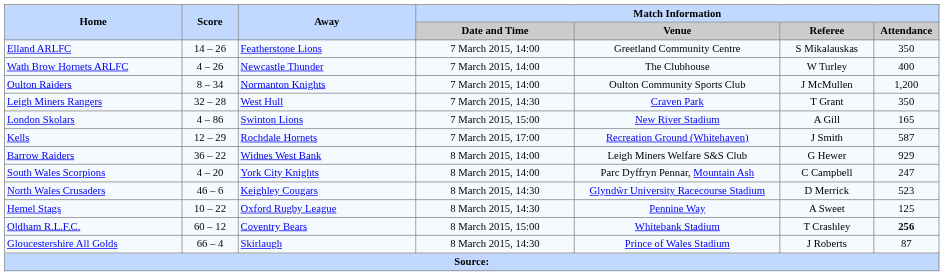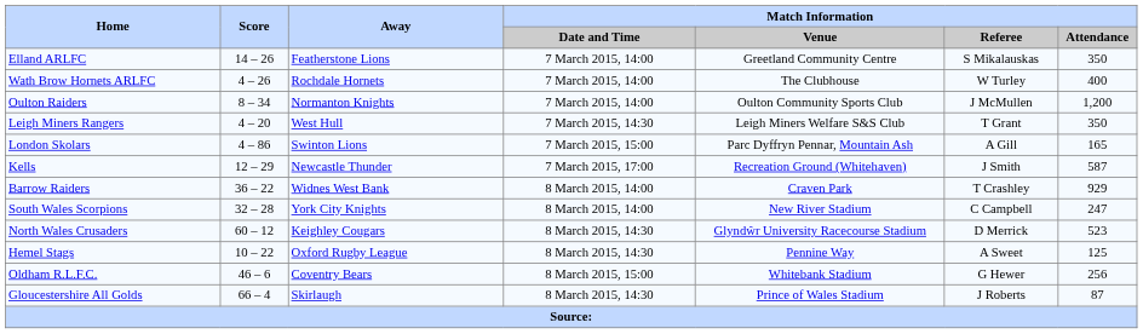 <table border=1 style="border-collapse:collapse; font-size:90%; text-align:center;" cellpadding=3 cellspacing=0 width=100%>
 <tr bgcolor=#C1D8FF>
 <th rowspan=2 width=19%>Home</th>
 <th rowspan=2 width=6%>Score</th>
 <th rowspan=2 width=19%>Away</th>
 <th colspan=6>Match Information</th>
 </tr>
 <tr bgcolor=#CCCCCC>
 <th width=17%>Date and Time</th>
 <th width=22%>Venue</th>
 <th width=10%>Referee</th>
 <th width=7%>Attendance</th>
 </tr>
 <tr bgcolor=#F5FAFF>
 <td align=left><a href='#'>Elland ARLFC</a></td>
 <td>14 – 26</td>
 <td align=left><a href='#'>Featherstone Lions</a></td>
 <td>7 March 2015, 14:00</td>
 <td>Greetland Community Centre</td>
 <td>S Mikalauskas</td>
 <td>350</td>
 </tr>
 <tr bgcolor=#F5FAFF>
 <td align=left><a href='#'>Wath Brow Hornets ARLFC</a></td>
 <td>4 – 26</td>
-<td align=left> <a href='#'>Newcastle Thunder</a></td>
+<td align=left> <a href='#'>Rochdale Hornets</a></td>
 <td>7 March 2015, 14:00</td>
 <td>The Clubhouse</td>
 <td>W Turley</td>
 <td>400</td>
 </tr>
 <tr bgcolor=#F5FAFF>
 <td align=left><a href='#'>Oulton Raiders</a></td>
 <td>8 – 34</td>
 <td align=left><a href='#'>Normanton Knights</a></td>
 <td>7 March 2015, 14:00</td>
 <td>Oulton Community Sports Club</td>
 <td>J McMullen</td>
 <td>1,200</td>
 </tr>
 <tr bgcolor=#F5FAFF>
 <td align=left><a href='#'>Leigh Miners Rangers</a></td>
-<td>32 – 28</td>
+<td>4 – 20</td>
 <td align=left><a href='#'>West Hull</a></td>
 <td>7 March 2015, 14:30</td>
-<td><a href='#'>Craven Park</a></td>
+<td>Leigh Miners Welfare S&S Club</td>
 <td>T Grant</td>
 <td>350</td>
 </tr>
 <tr bgcolor=#F5FAFF>
 <td align=left> <a href='#'>London Skolars</a></td>
 <td>4 – 86</td>
 <td align=left> <a href='#'>Swinton Lions</a></td>
 <td>7 March 2015, 15:00</td>
-<td><a href='#'>New River Stadium</a></td>
+<td>Parc Dyffryn Pennar, <a href='#'>Mountain Ash</a></td>
 <td>A Gill</td>
 <td>165</td>
 </tr>
 <tr bgcolor=#F5FAFF>
 <td align=left><a href='#'>Kells</a></td>
 <td>12 – 29</td>
-<td align=left> <a href='#'>Rochdale Hornets</a></td>
+<td align=left> <a href='#'>Newcastle Thunder</a></td>
 <td>7 March 2015, 17:00</td>
 <td><a href='#'>Recreation Ground (Whitehaven)</a></td>
 <td>J Smith</td>
 <td>587</td>
 </tr>
 <tr bgcolor=#F5FAFF>
 <td align=left> <a href='#'>Barrow Raiders</a></td>
 <td>36 – 22</td>
 <td align=left><a href='#'>Widnes West Bank</a></td>
 <td>8 March 2015, 14:00</td>
-<td>Leigh Miners Welfare S&S Club</td>
-<td>G Hewer</td>
+<td><a href='#'>Craven Park</a></td>
+<td>T Crashley</td>
 <td>929</td>
 </tr>
 <tr bgcolor=#F5FAFF>
 <td align=left> <a href='#'>South Wales Scorpions</a></td>
-<td>4 – 20</td>
+<td>32 – 28</td>
 <td align=left> <a href='#'>York City Knights</a></td>
 <td>8 March 2015, 14:00</td>
-<td>Parc Dyffryn Pennar, <a href='#'>Mountain Ash</a></td>
+<td><a href='#'>New River Stadium</a></td>
 <td>C Campbell</td>
 <td>247</td>
 </tr>
 <tr bgcolor=#F5FAFF>
 <td align=left> <a href='#'>North Wales Crusaders</a></td>
-<td>46 – 6</td>
+<td>60 – 12</td>
 <td align=left> <a href='#'>Keighley Cougars</a></td>
 <td>8 March 2015, 14:30</td>
 <td><a href='#'>Glyndŵr University Racecourse Stadium</a></td>
 <td>D Merrick</td>
 <td>523</td>
 </tr>
 <tr bgcolor=#F5FAFF>
 <td align=left> <a href='#'>Hemel Stags</a></td>
 <td>10 – 22</td>
 <td align=left> <a href='#'>Oxford Rugby League</a></td>
 <td>8 March 2015, 14:30</td>
 <td><a href='#'>Pennine Way</a></td>
 <td>A Sweet</td>
 <td>125</td>
 </tr>
 <tr bgcolor=#F5FAFF>
 <td align=left> <a href='#'>Oldham R.L.F.C.</a></td>
-<td>60 – 12</td>
+<td>46 – 6</td>
 <td align=left> <a href='#'>Coventry Bears</a></td>
 <td>8 March 2015, 15:00</td>
 <td><a href='#'>Whitebank Stadium</a></td>
-<td>T Crashley</td>
-<td><strong>256</strong></td>
+<td>G Hewer</td>
+<td>256</td>
 </tr>
 <tr bgcolor=#F5FAFF>
 <td align=left> <a href='#'>Gloucestershire All Golds</a></td>
 <td>66 – 4</td>
 <td align=left><a href='#'>Skirlaugh</a></td>
 <td>8 March 2015, 14:30</td>
 <td><a href='#'>Prince of Wales Stadium</a></td>
 <td>J Roberts</td>
 <td>87</td>
 </tr>
 <tr style="background:#c1d8ff;">
 <th colspan=12>Source:</th>
 </tr>
 </table>
